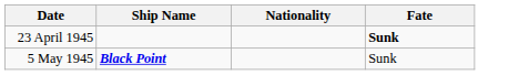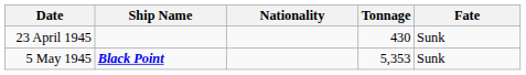 <table class="wikitable sortable">
 <tr>
 <th width="100px">Date</th>
 <th width="150px">Ship Name</th>
 <th width="150px">Nationality</th>
+<th width="25px">Tonnage</th>
 <th width="120px">Fate</th>
 </tr>
 <tr>
 <td style="text-align:right;">23 April 1945</td>
 <td></td>
 <td></td>
-<td><strong>Sunk</strong></td>
+<td style="text-align:right;">430</td>
+<td>Sunk</td>
 </tr>
 <tr>
 <td style="text-align:right;">5 May 1945</td>
 <td><strong><a href='#'><em>Black Point</em></a></strong></td>
 <td></td>
+<td style="text-align:right;">5,353</td>
 <td>Sunk</td>
 </tr>
 </table>
